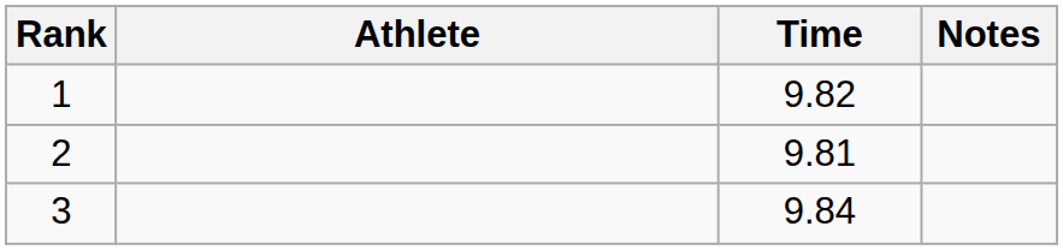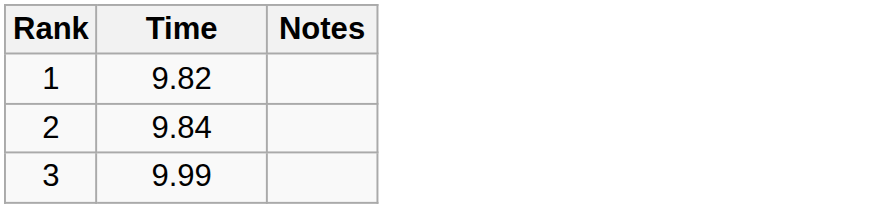 <table class=wikitable style="text-align:center">
 <tr>
 <th width=40>Rank</th>
-<th width=250>Athlete</th>
 <th width=80>Time</th>
 <th width=50>Notes</th>
 </tr>
 <tr>
 <td>1</td>
-<td align=left></td>
 <td>9.82</td>
 <td></td>
 </tr>
 <tr>
 <td>2</td>
-<td align=left></td>
-<td>9.81</td>
+<td>9.84</td>
 <td></td>
 </tr>
 <tr>
 <td>3</td>
-<td align=left></td>
-<td>9.84</td>
+<td>9.99</td>
 <td></td>
 </tr>
 </table>
